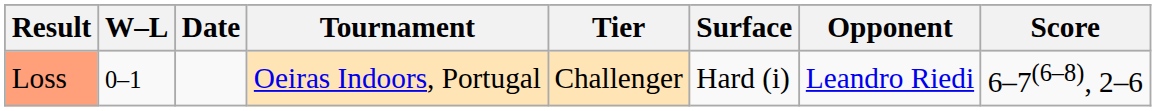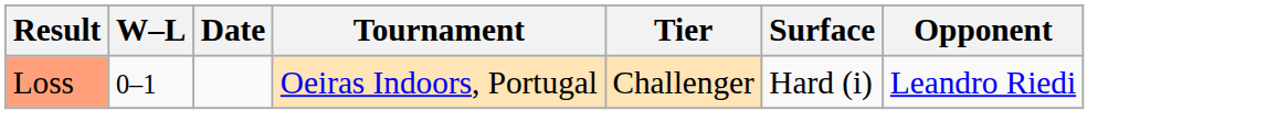 <table class="wikitable">
 <tr>
 <th>Result</th>
 <th class="unsortable">W–L</th>
 <th>Date</th>
 <th>Tournament</th>
 <th>Tier</th>
 <th>Surface</th>
 <th>Opponent</th>
-<th class="unsortable">Score</th>
 </tr>
 <tr>
 <td bgcolor=FFA07A>Loss</td>
 <td><small>0–1</small></td>
 <td><a href='#'></a></td>
 <td style="background:moccasin;"><a href='#'>Oeiras Indoors</a>, Portugal</td>
 <td style="background:moccasin;">Challenger</td>
 <td>Hard (i)</td>
 <td> <a href='#'>Leandro Riedi</a></td>
-<td>6–7<sup>(6–8)</sup>, 2–6</td>
 </tr>
 </table>
